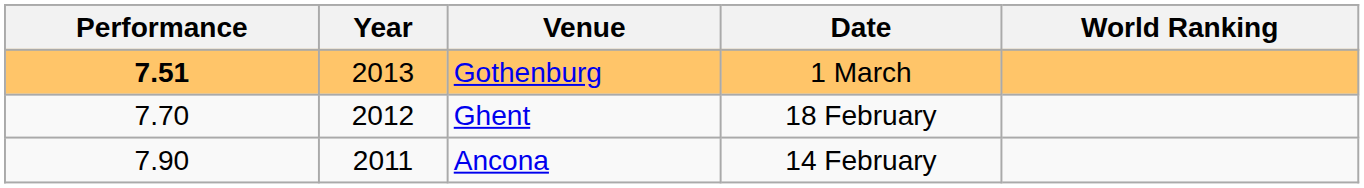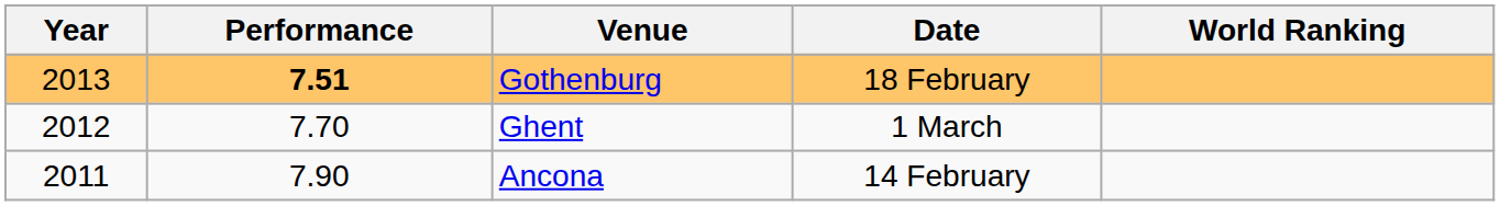 <table class="wikitable" width=55% style="font-size:90%; text-align:center;">
 <tr>
+<th>Year</th>
 <th>Performance</th>
-<th>Year</th>
 <th>Venue</th>
 <th>Date</th>
 <th>World Ranking</th>
 </tr>
 <tr bgcolor=FFC569>
+<td>2013</td>
 <td><strong>7.51</strong></td>
-<td>2013</td>
 <td align=left> <a href='#'>Gothenburg</a></td>
+<td>18 February</td>
+<td align=center></td>
+</tr>
+<tr>
+<td>2012</td>
+<td>7.70</td>
+<td align=left> <a href='#'>Ghent</a></td>
 <td>1 March</td>
 <td align=center></td>
 </tr>
 <tr>
-<td>7.70</td>
-<td>2012</td>
-<td align=left> <a href='#'>Ghent</a></td>
-<td>18 February</td>
-<td align=center></td>
-</tr>
-<tr>
+<td>2011</td>
 <td>7.90</td>
-<td>2011</td>
 <td align=left> <a href='#'>Ancona</a></td>
 <td>14 February</td>
 <td align=center></td>
 </tr>
 </table>
